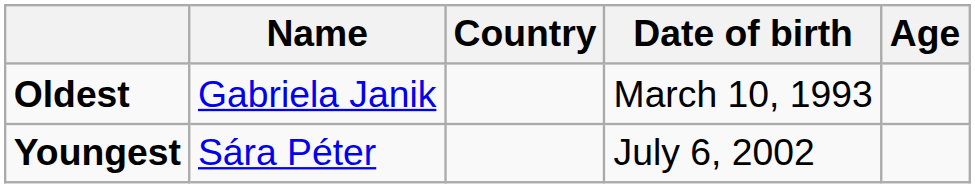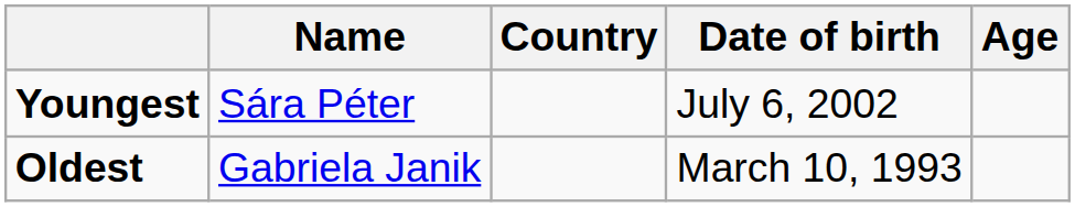 <table class="wikitable">
 <tr>
 <th></th>
 <th><strong>Name</strong></th>
 <th><strong>Country</strong></th>
 <th><strong>Date of birth</strong></th>
 <th><strong>Age</strong></th>
 </tr>
 <tr>
+<td><strong>Youngest</strong></td>
+<td><a href='#'>Sára Péter</a></td>
+<td></td>
+<td>July 6, 2002</td>
+<td></td>
+</tr>
+<tr>
 <td><strong>Oldest</strong></td>
 <td><a href='#'>Gabriela Janik</a></td>
 <td></td>
 <td>March 10, 1993</td>
 <td></td>
 </tr>
-<tr>
-<td><strong>Youngest</strong></td>
-<td><a href='#'>Sára Péter</a></td>
-<td></td>
-<td>July 6, 2002</td>
-<td></td>
-</tr>
 </table>
